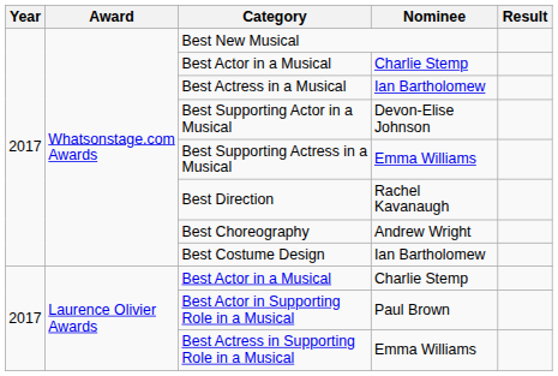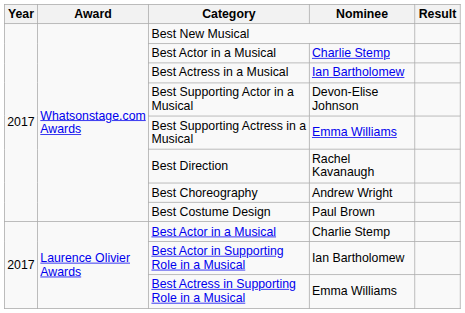 <table class="wikitable" width="95%">
 <tr>
 <th width="5%">Year</th>
 <th width="20%">Award</th>
 <th width="40%">Category</th>
 <th width="25%">Nominee</th>
 <th width="10%">Result</th>
 </tr>
 <tr>
 <td rowspan="8" align="center">2017</td>
 <td rowspan="8"><a href='#'>Whatsonstage.com Awards</a></td>
 <td colspan="2">Best New Musical</td>
 <td></td>
 </tr>
 <tr>
 <td>Best Actor in a Musical</td>
 <td><a href='#'>Charlie Stemp</a></td>
 <td></td>
 </tr>
 <tr>
 <td>Best Actress in a Musical</td>
 <td><a href='#'>Ian Bartholomew</a></td>
 <td></td>
 </tr>
 <tr>
 <td>Best Supporting Actor in a Musical</td>
 <td>Devon-Elise Johnson</td>
 <td></td>
 </tr>
 <tr>
 <td>Best Supporting Actress in a Musical</td>
 <td><a href='#'>Emma Williams</a></td>
 <td></td>
 </tr>
 <tr>
 <td>Best Direction</td>
 <td>Rachel Kavanaugh</td>
 <td></td>
 </tr>
 <tr>
 <td>Best Choreography</td>
 <td>Andrew Wright</td>
 <td></td>
 </tr>
 <tr>
 <td>Best Costume Design</td>
-<td>Ian Bartholomew</td>
+<td>Paul Brown</td>
 <td></td>
 </tr>
 <tr>
 <td rowspan="3" align="center">2017</td>
 <td rowspan="3"><a href='#'>Laurence Olivier Awards</a></td>
 <td colspan="1"><a href='#'>Best Actor in a Musical</a></td>
 <td colspan="1">Charlie Stemp</td>
 <td></td>
 </tr>
 <tr>
 <td><a href='#'>Best Actor in Supporting Role in a Musical</a></td>
-<td>Paul Brown</td>
+<td>Ian Bartholomew</td>
 <td></td>
 </tr>
 <tr>
 <td><a href='#'>Best Actress in Supporting Role in a Musical</a></td>
 <td>Emma Williams</td>
 <td></td>
 </tr>
 </table>
